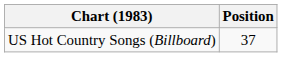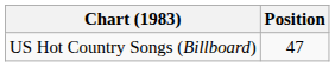 <table class="wikitable">
 <tr>
 <th>Chart (1983)</th>
 <th>Position</th>
 </tr>
 <tr>
 <td>US Hot Country Songs (<em>Billboard</em>)</td>
-<td align="center">37</td>
+<td align="center">47</td>
 </tr>
 </table>
